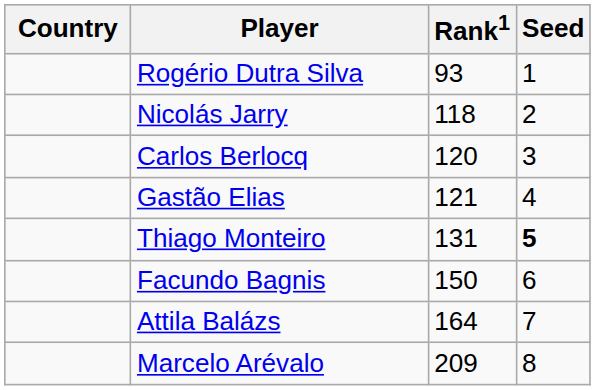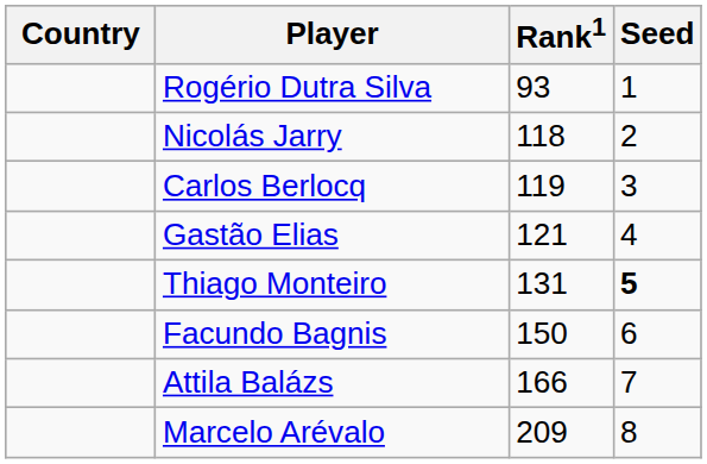 <table class="sortable wikitable">
 <tr>
 <th width="70">Country</th>
 <th width="175">Player</th>
 <th>Rank<sup>1</sup></th>
 <th>Seed</th>
 </tr>
 <tr>
 <td></td>
 <td><a href='#'>Rogério Dutra Silva</a></td>
 <td>93</td>
 <td>1</td>
 </tr>
 <tr>
 <td></td>
 <td><a href='#'>Nicolás Jarry</a></td>
 <td>118</td>
 <td>2</td>
 </tr>
 <tr>
 <td></td>
 <td><a href='#'>Carlos Berlocq</a></td>
-<td>120</td>
+<td>119</td>
 <td>3</td>
 </tr>
 <tr>
 <td></td>
 <td><a href='#'>Gastão Elias</a></td>
 <td>121</td>
 <td>4</td>
 </tr>
 <tr>
 <td></td>
 <td><a href='#'>Thiago Monteiro</a></td>
 <td>131</td>
 <td><strong>5</strong></td>
 </tr>
 <tr>
 <td></td>
 <td><a href='#'>Facundo Bagnis</a></td>
 <td>150</td>
 <td>6</td>
 </tr>
 <tr>
 <td></td>
 <td><a href='#'>Attila Balázs</a></td>
-<td>164</td>
+<td>166</td>
 <td>7</td>
 </tr>
 <tr>
 <td></td>
 <td><a href='#'>Marcelo Arévalo</a></td>
 <td>209</td>
 <td>8</td>
 </tr>
 </table>
